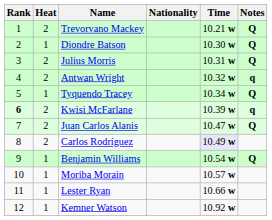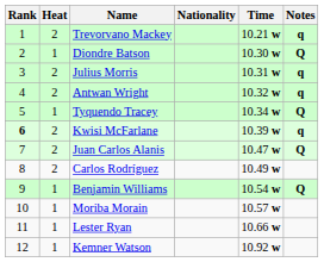 <table class="wikitable sortable" style="text-align:center">
 <tr>
 <th>Rank</th>
 <th>Heat</th>
 <th>Name</th>
 <th>Nationality</th>
 <th>Time</th>
 <th>Notes</th>
 </tr>
 <tr bgcolor=ccffcc>
 <td>1</td>
 <td>2</td>
 <td align=left><a href='#'>Trevorvano Mackey</a></td>
 <td align=left></td>
 <td>10.21 <strong>w</strong></td>
-<td><strong>Q</strong></td>
+<td><strong>q</strong></td>
 </tr>
 <tr bgcolor=ccffcc>
 <td>2</td>
 <td>1</td>
 <td align=left><a href='#'>Diondre Batson</a></td>
 <td align=left></td>
 <td>10.30 <strong>w</strong></td>
 <td><strong>Q</strong></td>
 </tr>
 <tr bgcolor=ccffcc>
 <td>3</td>
 <td>2</td>
 <td align=left><a href='#'>Julius Morris</a></td>
 <td align=left></td>
 <td>10.31 <strong>w</strong></td>
-<td><strong>Q</strong></td>
+<td><strong>q</strong></td>
 </tr>
 <tr bgcolor=ccffcc>
 <td>4</td>
 <td>2</td>
 <td align=left><a href='#'>Antwan Wright</a></td>
 <td align=left></td>
 <td>10.32 <strong>w</strong></td>
 <td><strong>q</strong></td>
 </tr>
 <tr bgcolor=ccffcc>
 <td>5</td>
 <td>1</td>
 <td align=left><a href='#'>Tyquendo Tracey</a></td>
 <td align=left></td>
 <td>10.34 <strong>w</strong></td>
 <td><strong>Q</strong></td>
 </tr>
 <tr bgcolor=ddffdd>
 <td><strong>6</strong></td>
 <td>2</td>
 <td align=left><a href='#'>Kwisi McFarlane</a></td>
 <td align=left></td>
 <td>10.39 <strong>w</strong></td>
 <td><strong>q</strong></td>
 </tr>
 <tr bgcolor=ddffdd>
 <td>7</td>
 <td>2</td>
 <td align=left><a href='#'>Juan Carlos Alanis</a></td>
 <td align=left></td>
 <td>10.47 <strong>w</strong></td>
 <td><strong>Q</strong></td>
 </tr>
 <tr>
 <td>8</td>
 <td>2</td>
 <td align=left><a href='#'>Carlos Rodríguez</a></td>
 <td align=left></td>
-<td style="background: lavender;">10.49 <strong>w</strong></td>
+<td>10.49 <strong>w</strong></td>
 <td></td>
 </tr>
 <tr bgcolor=ccffcc>
 <td>9</td>
 <td>1</td>
 <td align=left><a href='#'>Benjamin Williams</a></td>
 <td align=left></td>
 <td>10.54 <strong>w</strong></td>
 <td><strong>Q</strong></td>
 </tr>
 <tr>
 <td>10</td>
 <td>1</td>
 <td align=left><a href='#'>Moriba Morain</a></td>
 <td align=left></td>
 <td>10.57 <strong>w</strong></td>
 <td></td>
 </tr>
 <tr>
 <td>11</td>
 <td>1</td>
 <td align=left><a href='#'>Lester Ryan</a></td>
 <td align=left></td>
 <td>10.66 <strong>w</strong></td>
 <td></td>
 </tr>
 <tr>
 <td>12</td>
 <td>1</td>
 <td align=left><a href='#'>Kemner Watson</a></td>
 <td align=left></td>
 <td>10.92 <strong>w</strong></td>
 <td></td>
 </tr>
 </table>
